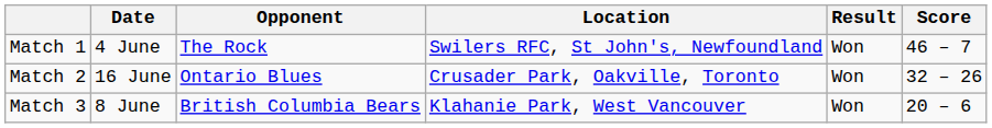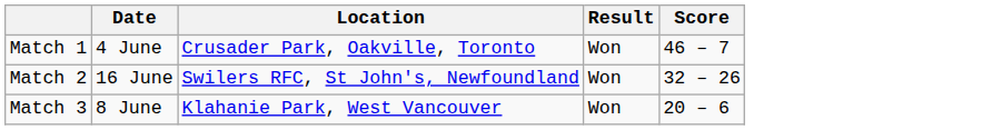 <table class="wikitable" style="font-size: 95%;">
 <tr>
 <th></th>
 <th>Date</th>
-<th>Opponent</th>
 <th>Location</th>
 <th>Result</th>
 <th>Score</th>
 </tr>
 <tr>
 <td>Match 1</td>
 <td>4 June</td>
-<td><a href='#'>The Rock</a></td>
-<td><a href='#'>Swilers RFC</a>, <a href='#'>St John's, Newfoundland</a></td>
+<td><a href='#'>Crusader Park</a>, <a href='#'>Oakville</a>, <a href='#'>Toronto</a></td>
 <td>Won</td>
 <td>46 – 7</td>
 </tr>
 <tr>
 <td>Match 2</td>
 <td>16 June</td>
-<td><a href='#'>Ontario Blues</a></td>
-<td><a href='#'>Crusader Park</a>, <a href='#'>Oakville</a>, <a href='#'>Toronto</a></td>
+<td><a href='#'>Swilers RFC</a>, <a href='#'>St John's, Newfoundland</a></td>
 <td>Won</td>
 <td>32 – 26</td>
 </tr>
 <tr>
 <td>Match 3</td>
 <td>8 June</td>
-<td><a href='#'>British Columbia Bears</a></td>
 <td><a href='#'>Klahanie Park</a>, <a href='#'>West Vancouver</a></td>
 <td>Won</td>
 <td>20 – 6</td>
 </tr>
 </table>
